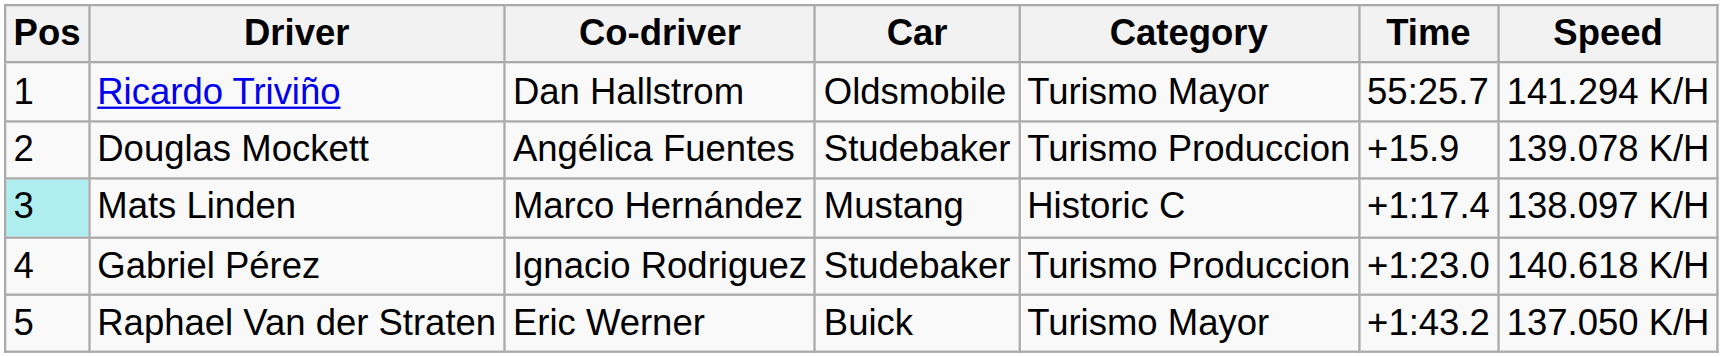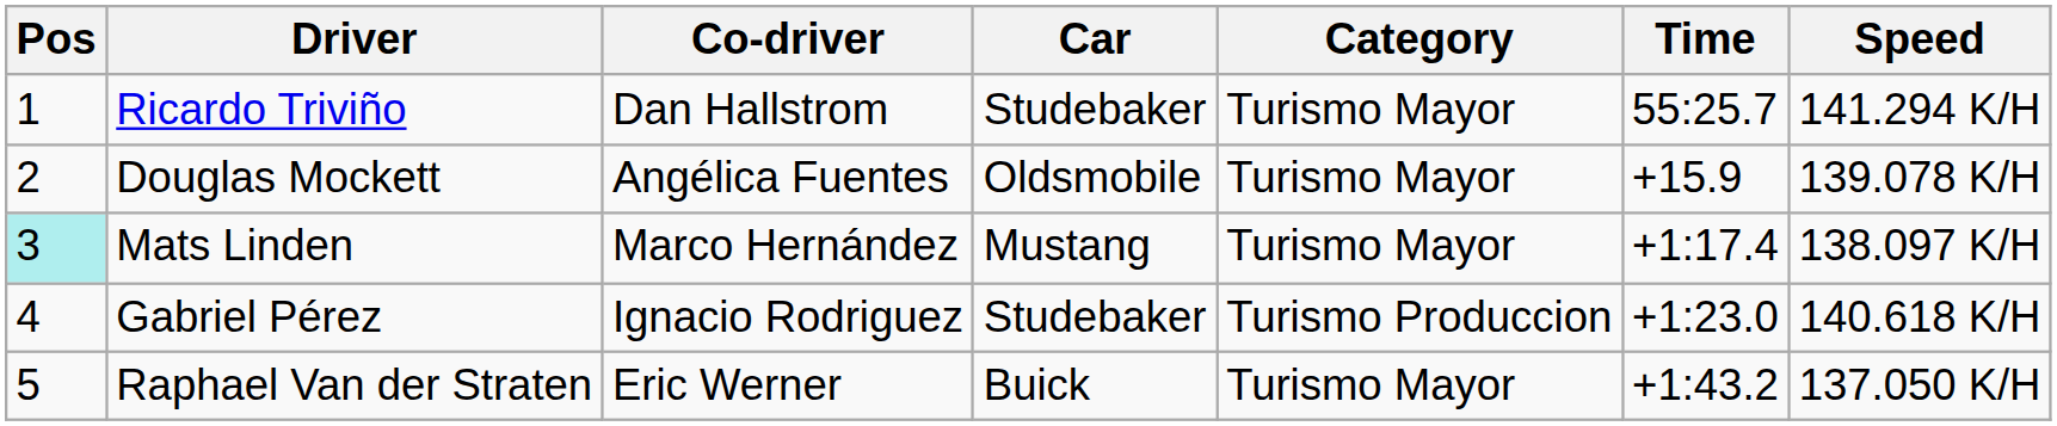 <table class="wikitable">
 <tr>
 <th>Pos</th>
 <th>Driver</th>
 <th>Co-driver</th>
 <th>Car</th>
 <th>Category</th>
 <th>Time</th>
 <th>Speed</th>
 </tr>
 <tr>
 <td>1</td>
 <td> <a href='#'>Ricardo Triviño</a></td>
 <td> Dan Hallstrom</td>
-<td>Oldsmobile</td>
+<td>Studebaker</td>
 <td>Turismo Mayor</td>
 <td>55:25.7</td>
 <td>141.294 K/H</td>
 </tr>
 <tr>
 <td>2</td>
 <td> Douglas Mockett</td>
 <td> Angélica Fuentes</td>
-<td>Studebaker</td>
-<td>Turismo Produccion</td>
+<td>Oldsmobile</td>
+<td>Turismo Mayor</td>
 <td>+15.9</td>
 <td>139.078 K/H</td>
 </tr>
 <tr>
 <td style="background: paleturquoise;">3</td>
 <td> Mats Linden</td>
 <td> Marco Hernández</td>
 <td>Mustang</td>
-<td>Historic C</td>
+<td>Turismo Mayor</td>
 <td>+1:17.4</td>
 <td>138.097 K/H</td>
 </tr>
 <tr>
 <td>4</td>
 <td> Gabriel Pérez</td>
 <td> Ignacio Rodriguez</td>
 <td>Studebaker</td>
 <td>Turismo Produccion</td>
 <td>+1:23.0</td>
 <td>140.618 K/H</td>
 </tr>
 <tr>
 <td>5</td>
 <td> Raphael Van der Straten</td>
 <td>  Eric Werner</td>
 <td>Buick</td>
 <td>Turismo Mayor</td>
 <td>+1:43.2</td>
 <td>137.050 K/H</td>
 </tr>
 </table>
